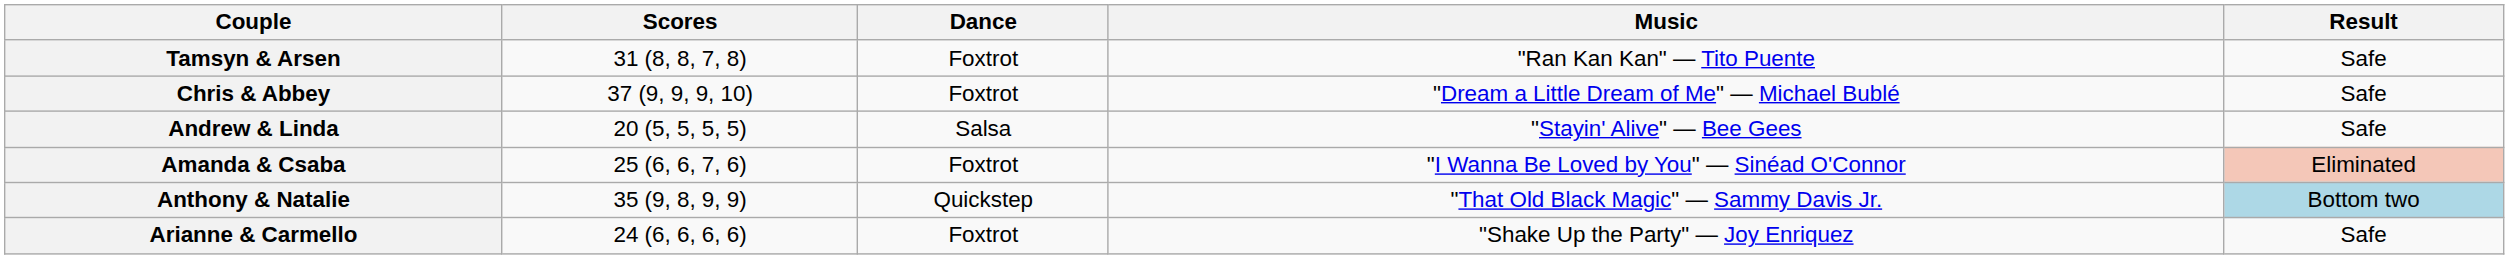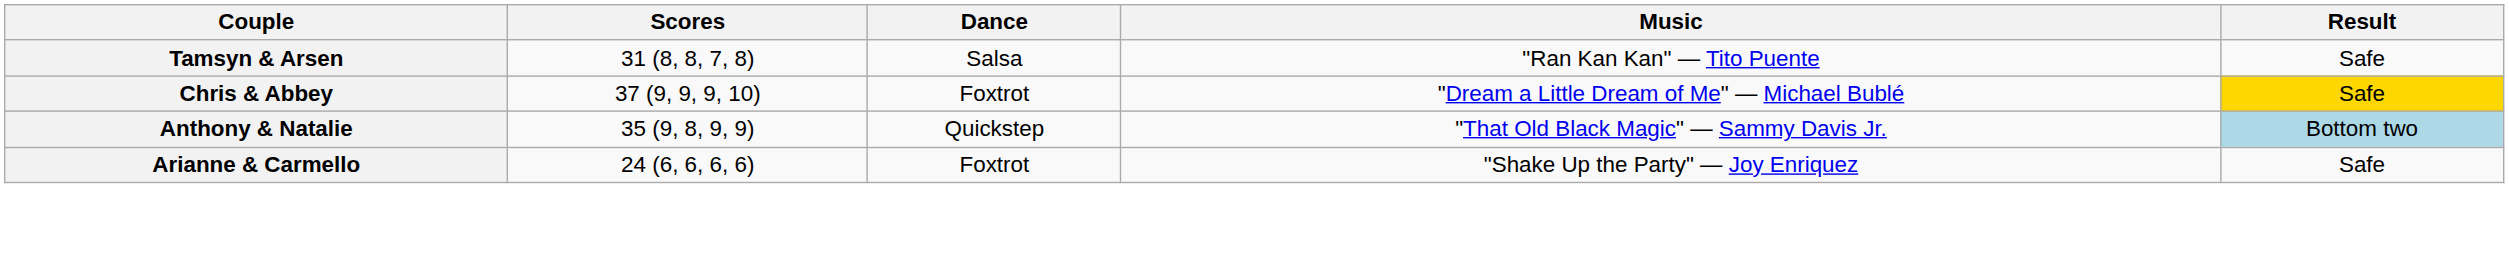 <table class="wikitable sortable" style="text-align:center; width: 90%">
 <tr>
 <th scope="col">Couple</th>
 <th scope="col">Scores</th>
 <th scope="col">Dance</th>
 <th scope="col" class="unsortable">Music</th>
 <th scope="col" class="unsortable">Result</th>
 </tr>
 <tr>
 <th scope="row">Tamsyn & Arsen</th>
 <td>31 (8, 8, 7, 8)</td>
-<td>Foxtrot</td>
+<td>Salsa</td>
 <td>"Ran Kan Kan" — <a href='#'>Tito Puente</a></td>
 <td>Safe</td>
 </tr>
 <tr>
 <th scope="row">Chris & Abbey</th>
 <td>37 (9, 9, 9, 10)</td>
 <td>Foxtrot</td>
 <td>"<a href='#'>Dream a Little Dream of Me</a>" — <a href='#'>Michael Bublé</a></td>
-<td>Safe</td>
-</tr>
-<tr>
-<th scope="row">Andrew & Linda</th>
-<td>20 (5, 5, 5, 5)</td>
-<td>Salsa</td>
-<td>"<a href='#'>Stayin' Alive</a>" — <a href='#'>Bee Gees</a></td>
-<td>Safe</td>
-</tr>
-<tr>
-<th scope="row">Amanda & Csaba</th>
-<td>25 (6, 6, 7, 6)</td>
-<td>Foxtrot</td>
-<td>"<a href='#'>I Wanna Be Loved by You</a>" — <a href='#'>Sinéad O'Connor</a></td>
-<td bgcolor="f4c7b8">Eliminated</td>
+<td style="background: gold;">Safe</td>
 </tr>
 <tr>
 <th scope="row">Anthony & Natalie</th>
 <td>35 (9, 8, 9, 9)</td>
 <td>Quickstep</td>
 <td>"<a href='#'>That Old Black Magic</a>" — <a href='#'>Sammy Davis Jr.</a></td>
 <td bgcolor="lightblue">Bottom two</td>
 </tr>
 <tr>
 <th scope="row">Arianne & Carmello</th>
 <td>24 (6, 6, 6, 6)</td>
 <td>Foxtrot</td>
 <td>"Shake Up the Party" — <a href='#'>Joy Enriquez</a></td>
 <td>Safe</td>
 </tr>
 </table>
